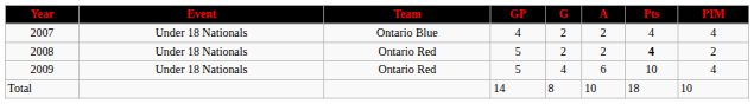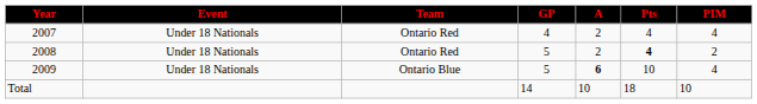 <table class="wikitable" style="width:80%;">
 <tr style="text-align:center; background:black; color:red;">
 <td><strong>Year</strong></td>
 <td><strong>Event</strong></td>
 <td><strong>Team</strong></td>
 <td><strong>GP</strong></td>
-<td><strong>G</strong></td>
 <td><strong>A</strong></td>
 <td><strong>Pts</strong></td>
 <td><strong>PIM</strong></td>
 </tr>
 <tr style="text-align:center;" bgcolor="">
 <td>2007</td>
 <td>Under 18 Nationals</td>
-<td>Ontario Blue</td>
+<td>Ontario Red</td>
 <td>4</td>
-<td>2</td>
 <td>2</td>
 <td>4</td>
 <td>4</td>
 </tr>
 <tr style="text-align:center;" bgcolor="">
 <td>2008</td>
 <td>Under 18 Nationals</td>
 <td>Ontario Red</td>
 <td>5</td>
 <td>2</td>
-<td>2</td>
 <td><strong>4</strong></td>
 <td>2</td>
 </tr>
 <tr style="text-align:center;" bgcolor="">
 <td>2009</td>
 <td>Under 18 Nationals</td>
-<td>Ontario Red</td>
+<td>Ontario Blue</td>
 <td>5</td>
-<td>4</td>
-<td>6</td>
+<td><strong>6</strong></td>
 <td>10</td>
 <td>4</td>
 </tr>
 <tr>
 <td>Total</td>
 <td></td>
 <td></td>
 <td>14</td>
-<td>8</td>
 <td>10</td>
 <td>18</td>
 <td>10</td>
 </tr>
 </table>
